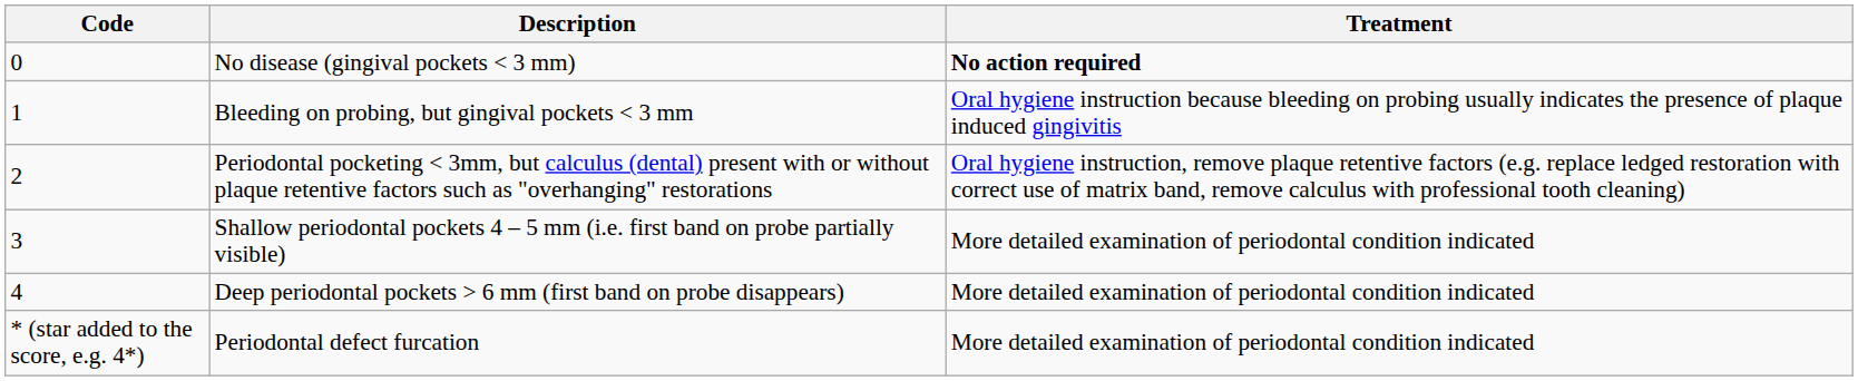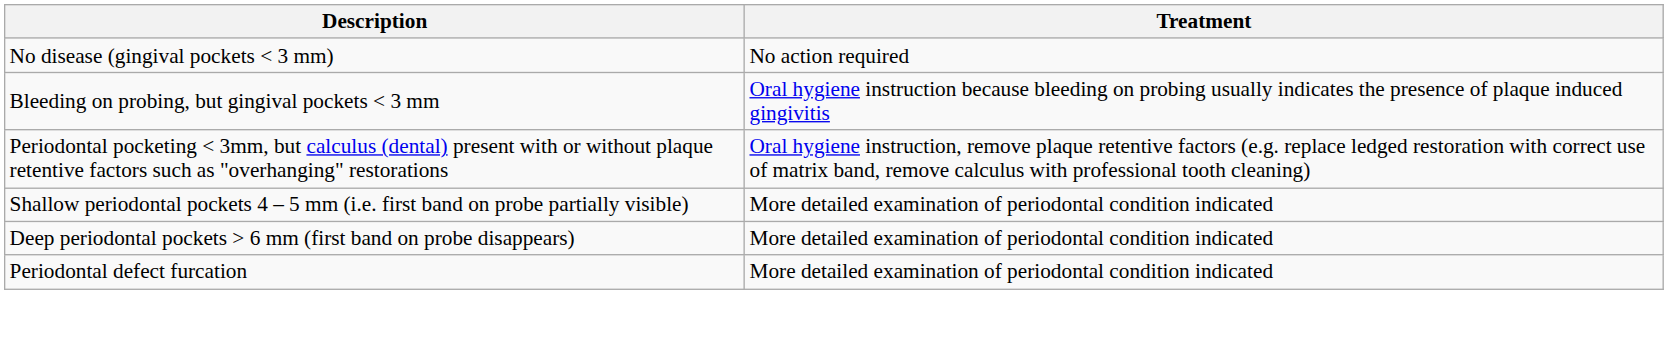 <table class="wikitable">
 <tr>
-<th>Code</th>
 <th>Description</th>
 <th>Treatment</th>
 </tr>
 <tr>
-<td>0</td>
 <td>No disease (gingival pockets < 3 mm)</td>
-<td><strong>No action required</strong></td>
+<td>No action required</td>
 </tr>
 <tr>
-<td>1</td>
 <td>Bleeding on probing, but gingival pockets < 3 mm</td>
 <td><a href='#'>Oral hygiene</a> instruction because bleeding on probing usually indicates the presence of plaque induced <a href='#'>gingivitis</a></td>
 </tr>
 <tr>
-<td>2</td>
 <td>Periodontal pocketing < 3mm, but <a href='#'>calculus (dental)</a> present with or without plaque retentive factors such as "overhanging" restorations</td>
 <td><a href='#'>Oral hygiene</a> instruction, remove plaque retentive factors (e.g. replace ledged restoration with correct use of matrix band, remove calculus with professional tooth cleaning)</td>
 </tr>
 <tr>
-<td>3</td>
 <td>Shallow periodontal pockets 4 – 5 mm (i.e. first band on probe partially visible)</td>
 <td>More detailed examination of periodontal condition indicated</td>
 </tr>
 <tr>
-<td>4</td>
 <td>Deep periodontal pockets > 6 mm (first band on probe disappears)</td>
 <td>More detailed examination of periodontal condition indicated</td>
 </tr>
 <tr>
-<td>* (star added to the score, e.g. 4*)</td>
 <td>Periodontal defect furcation</td>
 <td>More detailed examination of periodontal condition indicated</td>
 </tr>
 </table>
